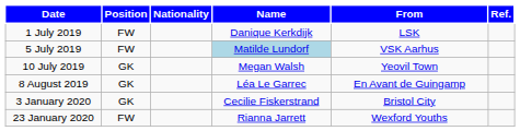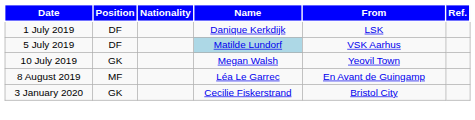 <table class="wikitable" style="text-align:center; font-size:90%; ">
 <tr>
 <th style="background:#0000FF;color:white;border:2px solid #ffffff; width:120px;">Date</th>
 <th style="background:#0000FF;color:white;border:2px solid #ffffff; width:50px;">Position</th>
 <th style="background:#0000FF;color:white;border:2px solid #ffffff; width:50px;">Nationality</th>
 <th style="background:#0000FF;color:white;border:2px solid #ffffff; width:150px;">Name</th>
 <th style="background:#0000FF;color:white;border:2px solid #ffffff; width:200px;">From</th>
 <th style="background:#0000FF;color:white;border:2px solid #ffffff; width:25px;">Ref.</th>
 </tr>
 <tr>
 <td>1 July 2019</td>
-<td>FW</td>
+<td>DF</td>
 <td></td>
 <td><a href='#'>Danique Kerkdijk</a></td>
 <td> <a href='#'>LSK</a></td>
 <td></td>
 </tr>
 <tr>
 <td>5 July 2019</td>
-<td>FW</td>
+<td>DF</td>
 <td></td>
 <td style="background: lightblue;"><a href='#'>Matilde Lundorf</a></td>
 <td> <a href='#'>VSK Aarhus</a></td>
 <td></td>
 </tr>
 <tr>
 <td>10 July 2019</td>
 <td>GK</td>
 <td></td>
 <td><a href='#'>Megan Walsh</a></td>
 <td> <a href='#'>Yeovil Town</a></td>
 <td></td>
 </tr>
 <tr>
 <td>8 August 2019</td>
-<td>GK</td>
+<td>MF</td>
 <td></td>
 <td><a href='#'>Léa Le Garrec</a></td>
 <td> <a href='#'>En Avant de Guingamp</a></td>
 <td></td>
 </tr>
 <tr>
 <td>3 January 2020</td>
 <td>GK</td>
 <td></td>
 <td><a href='#'>Cecilie Fiskerstrand</a></td>
 <td> <a href='#'>Bristol City</a></td>
 <td></td>
 </tr>
-<tr>
-<td>23 January 2020</td>
-<td>FW</td>
-<td></td>
-<td><a href='#'>Rianna Jarrett</a></td>
-<td> <a href='#'>Wexford Youths</a></td>
-<td></td>
-</tr>
 </table>
